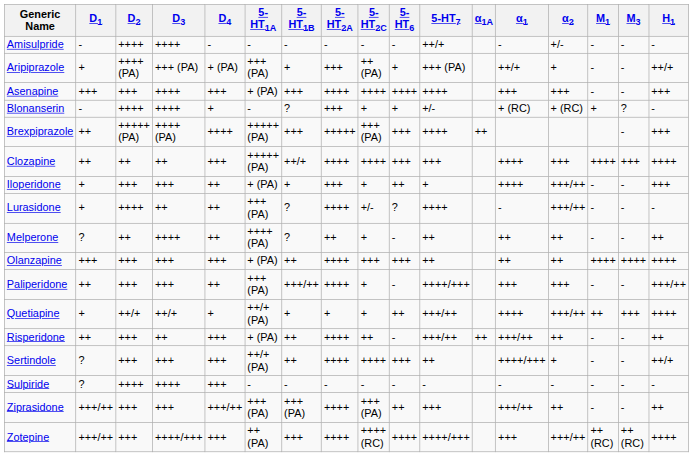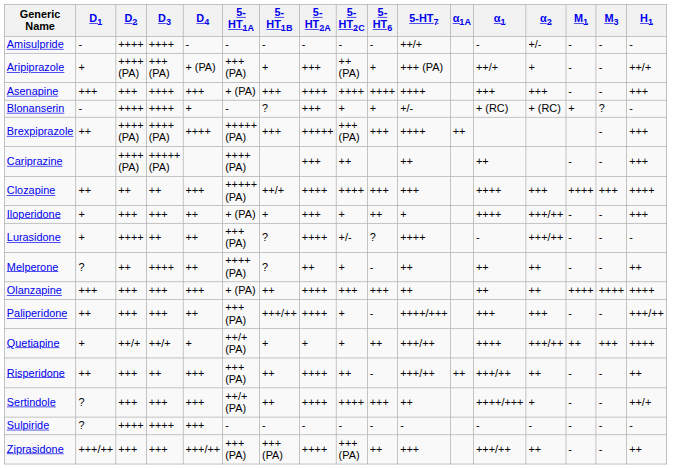 <table class="wikitable sortable">
 <tr>
 <th>Generic Name</th>
 <th><a href='#'>D<sub>1</sub></a></th>
 <th><a href='#'>D<sub>2</sub></a></th>
 <th><a href='#'>D<sub>3</sub></a></th>
 <th><a href='#'>D<sub>4</sub></a></th>
 <th><a href='#'>5-HT<sub>1A</sub></a></th>
 <th><a href='#'>5-HT<sub>1B</sub></a></th>
 <th><a href='#'>5-HT<sub>2A</sub></a></th>
 <th><a href='#'>5-HT<sub>2C</sub></a></th>
 <th><a href='#'>5-HT<sub>6</sub></a></th>
 <th><a href='#'>5-HT<sub>7</sub></a></th>
 <th><a href='#'>α<sub>1A</sub></a></th>
 <th><a href='#'>α<sub>1</sub></a></th>
 <th><a href='#'>α<sub>2</sub></a></th>
 <th><a href='#'>M<sub>1</sub></a></th>
 <th><a href='#'>M<sub>3</sub></a></th>
 <th><a href='#'>H<sub>1</sub></a></th>
 </tr>
 <tr>
 <td><a href='#'>Amisulpride</a></td>
 <td>-</td>
 <td>++++</td>
 <td>++++</td>
 <td>-</td>
 <td>-</td>
 <td>-</td>
 <td>-</td>
 <td>-</td>
 <td>-</td>
 <td>++/+</td>
 <td></td>
 <td>-</td>
 <td>+/-</td>
 <td>-</td>
 <td>-</td>
 <td>-</td>
 </tr>
 <tr>
 <td><a href='#'>Aripiprazole</a></td>
 <td>+</td>
 <td>++++ (PA)</td>
 <td>+++ (PA)</td>
 <td>+ (PA)</td>
 <td>+++ (PA)</td>
 <td>+</td>
 <td>+++</td>
 <td>++ (PA)</td>
 <td>+</td>
 <td>+++ (PA)</td>
 <td></td>
 <td>++/+</td>
 <td>+</td>
 <td>-</td>
 <td>-</td>
 <td>++/+</td>
 </tr>
 <tr>
 <td><a href='#'>Asenapine</a></td>
 <td>+++</td>
 <td>+++</td>
 <td>++++</td>
 <td>+++</td>
 <td>+ (PA)</td>
 <td>+++</td>
 <td>++++</td>
 <td>++++</td>
 <td>++++</td>
 <td>++++</td>
 <td></td>
 <td>+++</td>
 <td>+++</td>
 <td>-</td>
 <td>-</td>
 <td>+++</td>
 </tr>
 <tr>
 <td><a href='#'>Blonanserin</a></td>
 <td>-</td>
 <td>++++</td>
 <td>++++</td>
 <td>+</td>
 <td>-</td>
 <td>?</td>
 <td>+++</td>
 <td>+</td>
 <td>+</td>
 <td>+/-</td>
 <td></td>
 <td>+ (RC)</td>
 <td>+ (RC)</td>
 <td>+</td>
 <td>?</td>
 <td>-</td>
 </tr>
 <tr>
 <td><a href='#'>Brexpiprazole</a></td>
 <td>++</td>
-<td>+++++ (PA)</td>
+<td>++++ (PA)</td>
 <td>++++ (PA)</td>
 <td>++++</td>
 <td>+++++ (PA)</td>
 <td>+++</td>
 <td>+++++</td>
 <td>+++ (PA)</td>
 <td>+++</td>
 <td>++++</td>
 <td>++</td>
 <td></td>
 <td></td>
 <td></td>
+<td>-</td>
+<td>+++</td>
+</tr>
+<tr>
+<td><a href='#'>Cariprazine</a></td>
+<td></td>
+<td>++++ (PA)</td>
+<td>+++++ (PA)</td>
+<td></td>
+<td>++++ (PA)</td>
+<td></td>
+<td>+++</td>
+<td>++</td>
+<td></td>
+<td>++</td>
+<td></td>
+<td>++</td>
+<td></td>
+<td>-</td>
 <td>-</td>
 <td>+++</td>
 </tr>
 <tr>
 <td><a href='#'>Clozapine</a></td>
 <td>++</td>
 <td>++</td>
 <td>++</td>
 <td>+++</td>
 <td>+++++ (PA)</td>
 <td>++/+</td>
 <td>++++</td>
 <td>++++</td>
 <td>+++</td>
 <td>+++</td>
 <td></td>
 <td>++++</td>
 <td>+++</td>
 <td>++++</td>
 <td>+++</td>
 <td>++++</td>
 </tr>
 <tr>
 <td><a href='#'>Iloperidone</a></td>
 <td>+</td>
 <td>+++</td>
 <td>+++</td>
 <td>++</td>
 <td>+ (PA)</td>
 <td>+</td>
 <td>+++</td>
 <td>+</td>
 <td>++</td>
 <td>+</td>
 <td></td>
 <td>++++</td>
 <td>+++/++</td>
 <td>-</td>
 <td>-</td>
 <td>+++</td>
 </tr>
 <tr>
 <td><a href='#'>Lurasidone</a></td>
 <td>+</td>
 <td>++++</td>
 <td>++</td>
 <td>++</td>
 <td>+++ (PA)</td>
 <td>?</td>
 <td>++++</td>
 <td>+/-</td>
 <td>?</td>
 <td>++++</td>
 <td></td>
 <td>-</td>
 <td>+++/++</td>
 <td>-</td>
 <td>-</td>
 <td>-</td>
 </tr>
 <tr>
 <td><a href='#'>Melperone</a></td>
 <td>?</td>
 <td>++</td>
 <td>++++</td>
 <td>++</td>
 <td>++++ (PA)</td>
 <td>?</td>
 <td>++</td>
 <td>+</td>
 <td>-</td>
 <td>++</td>
 <td></td>
 <td>++</td>
 <td>++</td>
 <td>-</td>
 <td>-</td>
 <td>++</td>
 </tr>
 <tr>
 <td><a href='#'>Olanzapine</a></td>
 <td>+++</td>
 <td>+++</td>
 <td>+++</td>
 <td>+++</td>
 <td>+ (PA)</td>
 <td>++</td>
 <td>++++</td>
 <td>+++</td>
 <td>+++</td>
 <td>++</td>
 <td></td>
 <td>++</td>
 <td>++</td>
 <td>++++</td>
 <td>++++</td>
 <td>++++</td>
 </tr>
 <tr>
 <td><a href='#'>Paliperidone</a></td>
 <td>++</td>
 <td>+++</td>
 <td>+++</td>
 <td>++</td>
 <td>+++ (PA)</td>
 <td>+++/++</td>
 <td>++++</td>
 <td>+</td>
 <td>-</td>
 <td>++++/+++</td>
 <td></td>
 <td>+++</td>
 <td>+++</td>
 <td>-</td>
 <td>-</td>
 <td>+++/++</td>
 </tr>
 <tr>
 <td><a href='#'>Quetiapine</a></td>
 <td>+</td>
 <td>++/+</td>
 <td>++/+</td>
 <td>+</td>
 <td>++/+ (PA)</td>
 <td>+</td>
 <td>+</td>
 <td>+</td>
 <td>++</td>
 <td>+++/++</td>
 <td></td>
 <td>++++</td>
 <td>+++/++</td>
 <td>++</td>
 <td>+++</td>
 <td>++++</td>
 </tr>
 <tr>
 <td><a href='#'>Risperidone</a></td>
 <td>++</td>
 <td>+++</td>
 <td>++</td>
 <td>+++</td>
-<td>+ (PA)</td>
+<td>+++ (PA)</td>
 <td>++</td>
 <td>++++</td>
 <td>++</td>
 <td>-</td>
 <td>+++/++</td>
 <td>++</td>
 <td>+++/++</td>
 <td>++</td>
 <td>-</td>
 <td>-</td>
 <td>++</td>
 </tr>
 <tr>
 <td><a href='#'>Sertindole</a></td>
 <td>?</td>
 <td>+++</td>
 <td>+++</td>
 <td>+++</td>
 <td>++/+ (PA)</td>
 <td>++</td>
 <td>++++</td>
 <td>++++</td>
 <td>+++</td>
 <td>++</td>
 <td></td>
 <td>++++/+++</td>
 <td>+</td>
 <td>-</td>
 <td>-</td>
 <td>++/+</td>
 </tr>
 <tr>
 <td><a href='#'>Sulpiride</a></td>
 <td>?</td>
 <td>++++</td>
 <td>++++</td>
 <td>+++</td>
 <td>-</td>
 <td>-</td>
 <td>-</td>
 <td>-</td>
 <td>-</td>
 <td>-</td>
 <td></td>
 <td>-</td>
 <td>-</td>
 <td>-</td>
 <td>-</td>
 <td>-</td>
 </tr>
 <tr>
 <td><a href='#'>Ziprasidone</a></td>
 <td>+++/++</td>
 <td>+++</td>
 <td>+++</td>
 <td>+++/++</td>
 <td>+++ (PA)</td>
 <td>+++ (PA)</td>
 <td>++++</td>
 <td>+++(PA)</td>
 <td>++</td>
 <td>+++</td>
 <td></td>
 <td>+++/++</td>
 <td>++</td>
 <td>-</td>
 <td>-</td>
 <td>++</td>
 </tr>
-<tr>
-<td><a href='#'>Zotepine</a></td>
-<td>+++/++</td>
-<td>+++</td>
-<td>++++/+++</td>
-<td>+++</td>
-<td>++ (PA)</td>
-<td>+++</td>
-<td>++++</td>
-<td>++++ (RC)</td>
-<td>++++</td>
-<td>++++/+++</td>
-<td></td>
-<td>+++</td>
-<td>+++/++</td>
-<td>++ (RC)</td>
-<td>++ (RC)</td>
-<td>++++</td>
-</tr>
 </table>
